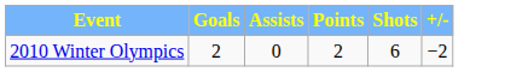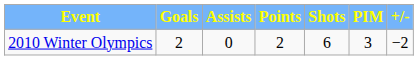 <table class="wikitable" style="width:auto;">
 <tr style="text-align:center; background:#74b4fa; color:yellow;">
 <td><strong>Event</strong></td>
 <td><strong>Goals</strong></td>
 <td><strong>Assists</strong></td>
 <td><strong>Points</strong></td>
 <td><strong>Shots</strong></td>
+<td><strong>PIM</strong></td>
 <td><strong>+/-</strong></td>
 </tr>
 <tr style="text-align:center;">
 <td><a href='#'>2010 Winter Olympics</a></td>
 <td>2</td>
 <td>0</td>
 <td>2</td>
 <td>6</td>
+<td>3</td>
 <td>−2</td>
 </tr>
 </table>
